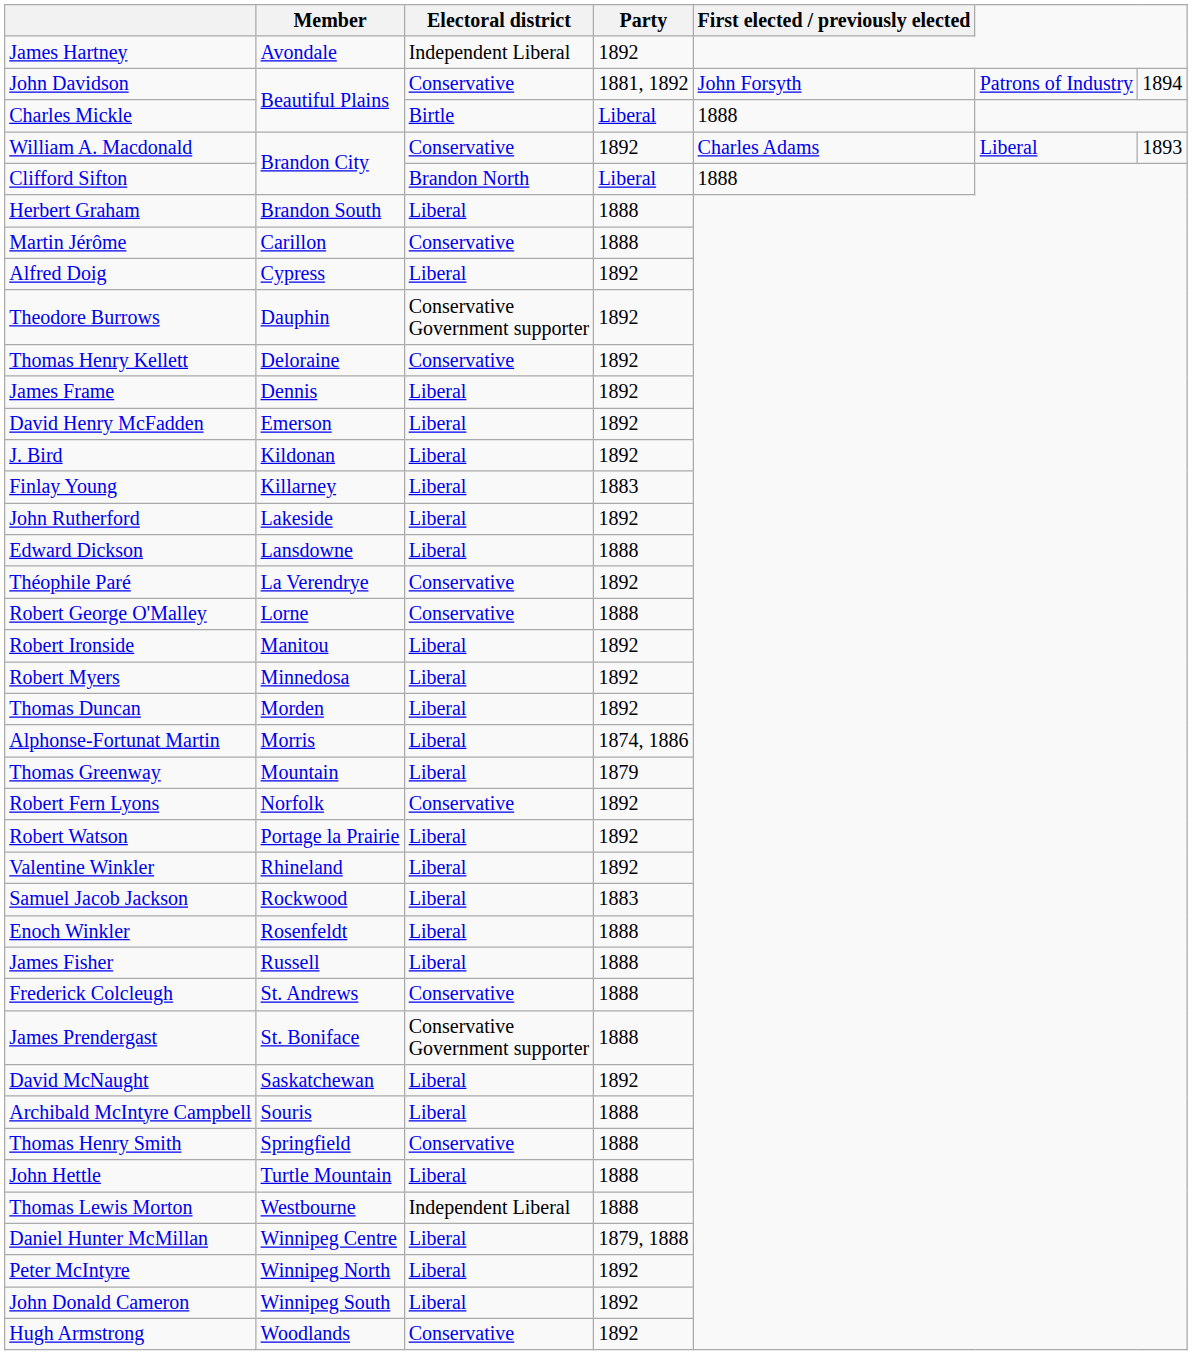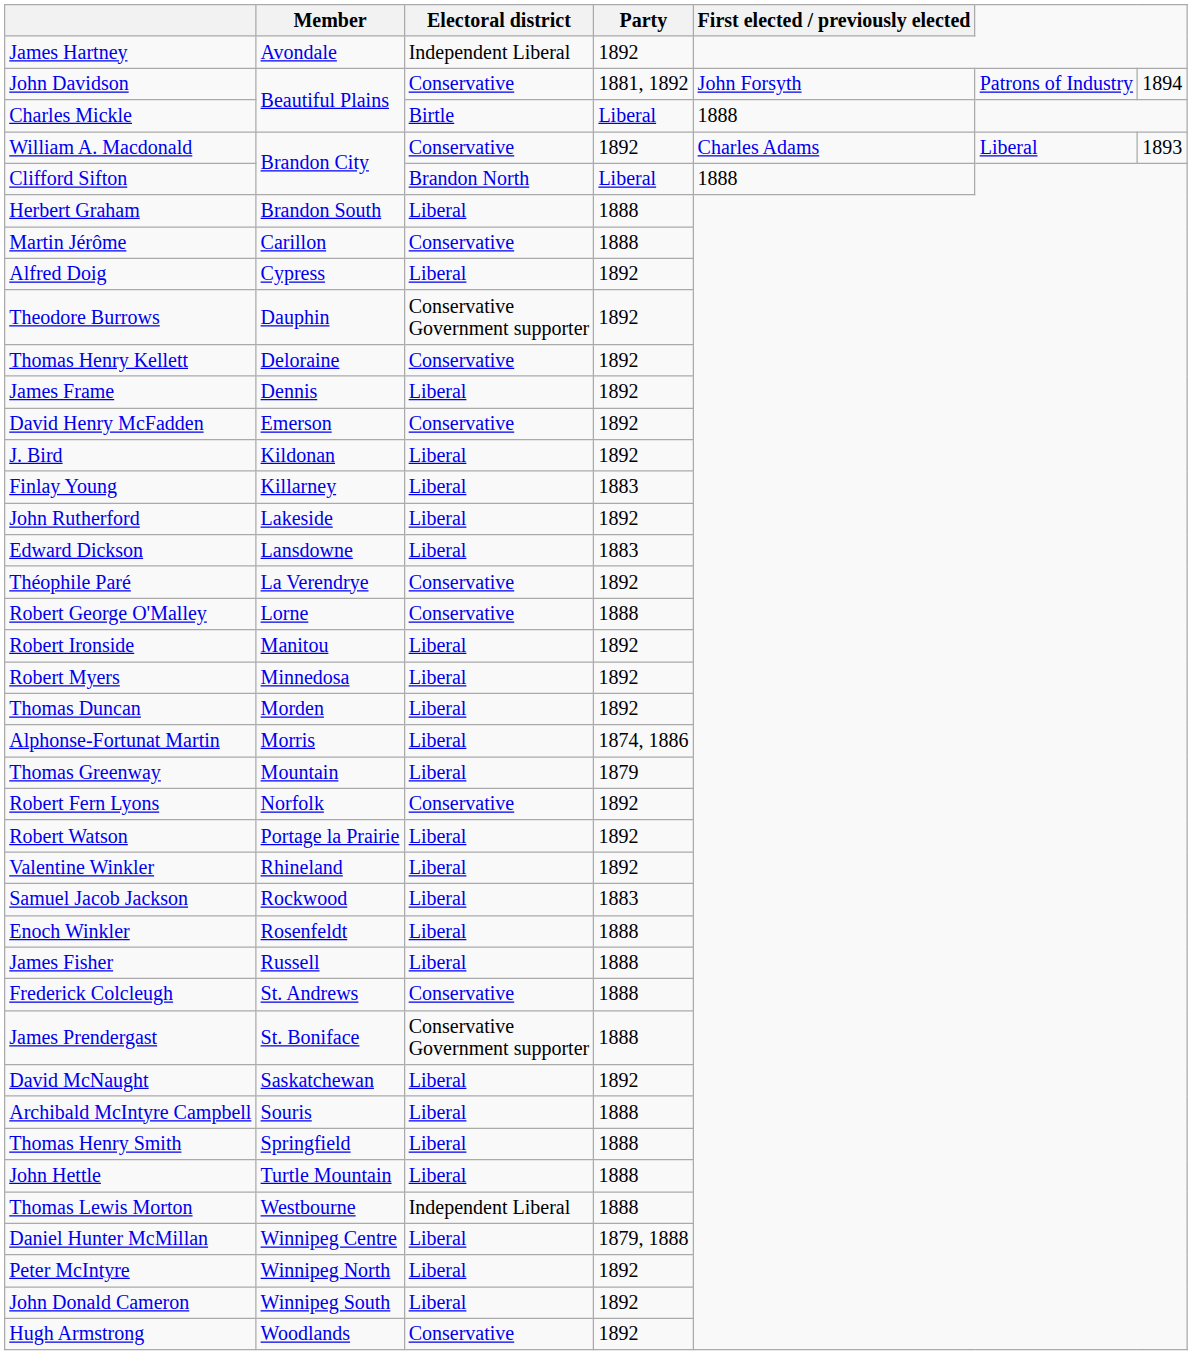 <table class="wikitable sortable">
 <tr>
 <th></th>
 <th>Member</th>
 <th>Electoral district</th>
 <th>Party</th>
 <th>First elected / previously elected</th>
 </tr>
 <tr>
 <td><a href='#'>James Hartney</a></td>
 <td><a href='#'>Avondale</a></td>
 <td>Independent Liberal</td>
 <td>1892</td>
 </tr>
 <tr>
 <td><a href='#'>John Davidson</a></td>
 <td rowspan=2><a href='#'>Beautiful Plains</a></td>
 <td><a href='#'>Conservative</a></td>
 <td>1881, 1892<br></td>
 <td><a href='#'>John Forsyth</a></td>
 <td><a href='#'>Patrons of Industry</a></td>
 <td>1894</td>
 </tr>
 <tr>
 <td><a href='#'>Charles Mickle</a></td>
 <td><a href='#'>Birtle</a></td>
 <td><a href='#'>Liberal</a></td>
 <td>1888</td>
 </tr>
 <tr>
 <td><a href='#'>William A. Macdonald</a></td>
 <td rowspan=2><a href='#'>Brandon City</a></td>
 <td><a href='#'>Conservative</a></td>
 <td>1892<br></td>
 <td><a href='#'>Charles Adams</a></td>
 <td><a href='#'>Liberal</a></td>
 <td>1893</td>
 </tr>
 <tr>
 <td><a href='#'>Clifford Sifton</a></td>
 <td><a href='#'>Brandon North</a></td>
 <td><a href='#'>Liberal</a></td>
 <td>1888</td>
 </tr>
 <tr>
 <td><a href='#'>Herbert Graham</a></td>
 <td><a href='#'>Brandon South</a></td>
 <td><a href='#'>Liberal</a></td>
 <td>1888</td>
 </tr>
 <tr>
 <td><a href='#'>Martin Jérôme</a></td>
 <td><a href='#'>Carillon</a></td>
 <td><a href='#'>Conservative</a></td>
 <td>1888</td>
 </tr>
 <tr>
 <td><a href='#'>Alfred Doig</a></td>
 <td><a href='#'>Cypress</a></td>
 <td><a href='#'>Liberal</a></td>
 <td>1892</td>
 </tr>
 <tr>
 <td><a href='#'>Theodore Burrows</a></td>
 <td><a href='#'>Dauphin</a></td>
 <td>Conservative<br>Government supporter</td>
 <td>1892</td>
 </tr>
 <tr>
 <td><a href='#'>Thomas Henry Kellett</a></td>
 <td><a href='#'>Deloraine</a></td>
 <td><a href='#'>Conservative</a></td>
 <td>1892</td>
 </tr>
 <tr>
 <td><a href='#'>James Frame</a></td>
 <td><a href='#'>Dennis</a></td>
 <td><a href='#'>Liberal</a></td>
 <td>1892</td>
 </tr>
 <tr>
 <td><a href='#'>David Henry McFadden</a></td>
 <td><a href='#'>Emerson</a></td>
-<td><a href='#'>Liberal</a></td>
+<td><a href='#'>Conservative</a></td>
 <td>1892</td>
 </tr>
 <tr>
 <td><a href='#'>J. Bird</a></td>
 <td><a href='#'>Kildonan</a></td>
 <td><a href='#'>Liberal</a></td>
 <td>1892</td>
 </tr>
 <tr>
 <td><a href='#'>Finlay Young</a></td>
 <td><a href='#'>Killarney</a></td>
 <td><a href='#'>Liberal</a></td>
 <td>1883</td>
 </tr>
 <tr>
 <td><a href='#'>John Rutherford</a></td>
 <td><a href='#'>Lakeside</a></td>
 <td><a href='#'>Liberal</a></td>
 <td>1892</td>
 </tr>
 <tr>
 <td><a href='#'>Edward Dickson</a></td>
 <td><a href='#'>Lansdowne</a></td>
 <td><a href='#'>Liberal</a></td>
-<td>1888</td>
+<td>1883</td>
 </tr>
 <tr>
 <td><a href='#'>Théophile Paré</a></td>
 <td><a href='#'>La Verendrye</a></td>
 <td><a href='#'>Conservative</a></td>
 <td>1892</td>
 </tr>
 <tr>
 <td><a href='#'>Robert George O'Malley</a></td>
 <td><a href='#'>Lorne</a></td>
 <td><a href='#'>Conservative</a></td>
 <td>1888</td>
 </tr>
 <tr>
 <td><a href='#'>Robert Ironside</a></td>
 <td><a href='#'>Manitou</a></td>
 <td><a href='#'>Liberal</a></td>
 <td>1892</td>
 </tr>
 <tr>
 <td><a href='#'>Robert Myers</a></td>
 <td><a href='#'>Minnedosa</a></td>
 <td><a href='#'>Liberal</a></td>
 <td>1892</td>
 </tr>
 <tr>
 <td><a href='#'>Thomas Duncan</a></td>
 <td><a href='#'>Morden</a></td>
 <td><a href='#'>Liberal</a></td>
 <td>1892</td>
 </tr>
 <tr>
 <td><a href='#'>Alphonse-Fortunat Martin</a></td>
 <td><a href='#'>Morris</a></td>
 <td><a href='#'>Liberal</a></td>
 <td>1874, 1886</td>
 </tr>
 <tr>
 <td><a href='#'>Thomas Greenway</a></td>
 <td><a href='#'>Mountain</a></td>
 <td><a href='#'>Liberal</a></td>
 <td>1879</td>
 </tr>
 <tr>
 <td><a href='#'>Robert Fern Lyons</a></td>
 <td><a href='#'>Norfolk</a></td>
 <td><a href='#'>Conservative</a></td>
 <td>1892</td>
 </tr>
 <tr>
 <td><a href='#'>Robert Watson</a></td>
 <td><a href='#'>Portage la Prairie</a></td>
 <td><a href='#'>Liberal</a></td>
 <td>1892</td>
 </tr>
 <tr>
 <td><a href='#'>Valentine Winkler</a></td>
 <td><a href='#'>Rhineland</a></td>
 <td><a href='#'>Liberal</a></td>
 <td>1892</td>
 </tr>
 <tr>
 <td><a href='#'>Samuel Jacob Jackson</a></td>
 <td><a href='#'>Rockwood</a></td>
 <td><a href='#'>Liberal</a></td>
 <td>1883</td>
 </tr>
 <tr>
 <td><a href='#'>Enoch Winkler</a></td>
 <td><a href='#'>Rosenfeldt</a></td>
 <td><a href='#'>Liberal</a></td>
 <td>1888</td>
 </tr>
 <tr>
 <td><a href='#'>James Fisher</a></td>
 <td><a href='#'>Russell</a></td>
 <td><a href='#'>Liberal</a></td>
 <td>1888</td>
 </tr>
 <tr>
 <td><a href='#'>Frederick Colcleugh</a></td>
 <td><a href='#'>St. Andrews</a></td>
 <td><a href='#'>Conservative</a></td>
 <td>1888</td>
 </tr>
 <tr>
 <td><a href='#'>James Prendergast</a></td>
 <td><a href='#'>St. Boniface</a></td>
 <td>Conservative<br>Government supporter</td>
 <td>1888</td>
 </tr>
 <tr>
 <td><a href='#'>David McNaught</a></td>
 <td><a href='#'>Saskatchewan</a></td>
 <td><a href='#'>Liberal</a></td>
 <td>1892</td>
 </tr>
 <tr>
 <td><a href='#'>Archibald McIntyre Campbell</a></td>
 <td><a href='#'>Souris</a></td>
 <td><a href='#'>Liberal</a></td>
 <td>1888</td>
 </tr>
 <tr>
 <td><a href='#'>Thomas Henry Smith</a></td>
 <td><a href='#'>Springfield</a></td>
-<td><a href='#'>Conservative</a></td>
+<td><a href='#'>Liberal</a></td>
 <td>1888</td>
 </tr>
 <tr>
 <td><a href='#'>John Hettle</a></td>
 <td><a href='#'>Turtle Mountain</a></td>
 <td><a href='#'>Liberal</a></td>
 <td>1888</td>
 </tr>
 <tr>
 <td><a href='#'>Thomas Lewis Morton</a></td>
 <td><a href='#'>Westbourne</a></td>
 <td>Independent Liberal</td>
 <td>1888</td>
 </tr>
 <tr>
 <td><a href='#'>Daniel Hunter McMillan</a></td>
 <td><a href='#'>Winnipeg Centre</a></td>
 <td><a href='#'>Liberal</a></td>
 <td>1879, 1888</td>
 </tr>
 <tr>
 <td><a href='#'>Peter McIntyre</a></td>
 <td><a href='#'>Winnipeg North</a></td>
 <td><a href='#'>Liberal</a></td>
 <td>1892</td>
 </tr>
 <tr>
 <td><a href='#'>John Donald Cameron</a></td>
 <td><a href='#'>Winnipeg South</a></td>
 <td><a href='#'>Liberal</a></td>
 <td>1892</td>
 </tr>
 <tr>
 <td><a href='#'>Hugh Armstrong</a></td>
 <td><a href='#'>Woodlands</a></td>
 <td><a href='#'>Conservative</a></td>
 <td>1892</td>
 </tr>
 </table>
